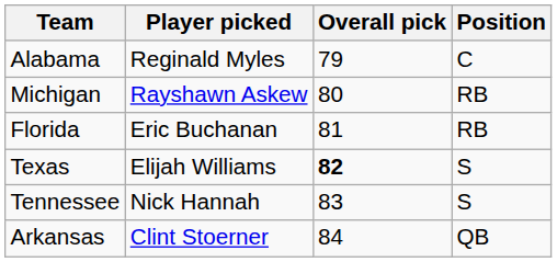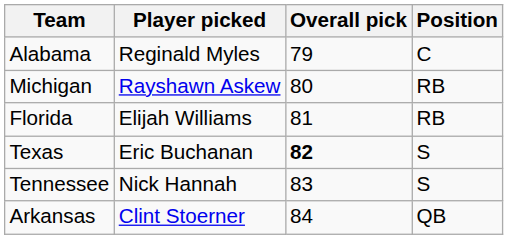 <table class="wikitable">
 <tr>
 <th>Team</th>
 <th>Player picked</th>
 <th>Overall pick</th>
 <th>Position</th>
 </tr>
 <tr>
 <td>Alabama</td>
 <td>Reginald Myles</td>
 <td>79</td>
 <td>C</td>
 </tr>
 <tr>
 <td>Michigan</td>
 <td><a href='#'>Rayshawn Askew</a></td>
 <td>80</td>
 <td>RB</td>
 </tr>
 <tr>
 <td>Florida</td>
-<td>Eric Buchanan</td>
+<td>Elijah Williams</td>
 <td>81</td>
 <td>RB</td>
 </tr>
 <tr>
 <td>Texas</td>
-<td>Elijah Williams</td>
+<td>Eric Buchanan</td>
 <td><strong>82</strong></td>
 <td>S</td>
 </tr>
 <tr>
 <td>Tennessee</td>
 <td>Nick Hannah</td>
 <td>83</td>
 <td>S</td>
 </tr>
 <tr>
 <td>Arkansas</td>
 <td><a href='#'>Clint Stoerner</a></td>
 <td>84</td>
 <td>QB</td>
 </tr>
 </table>
